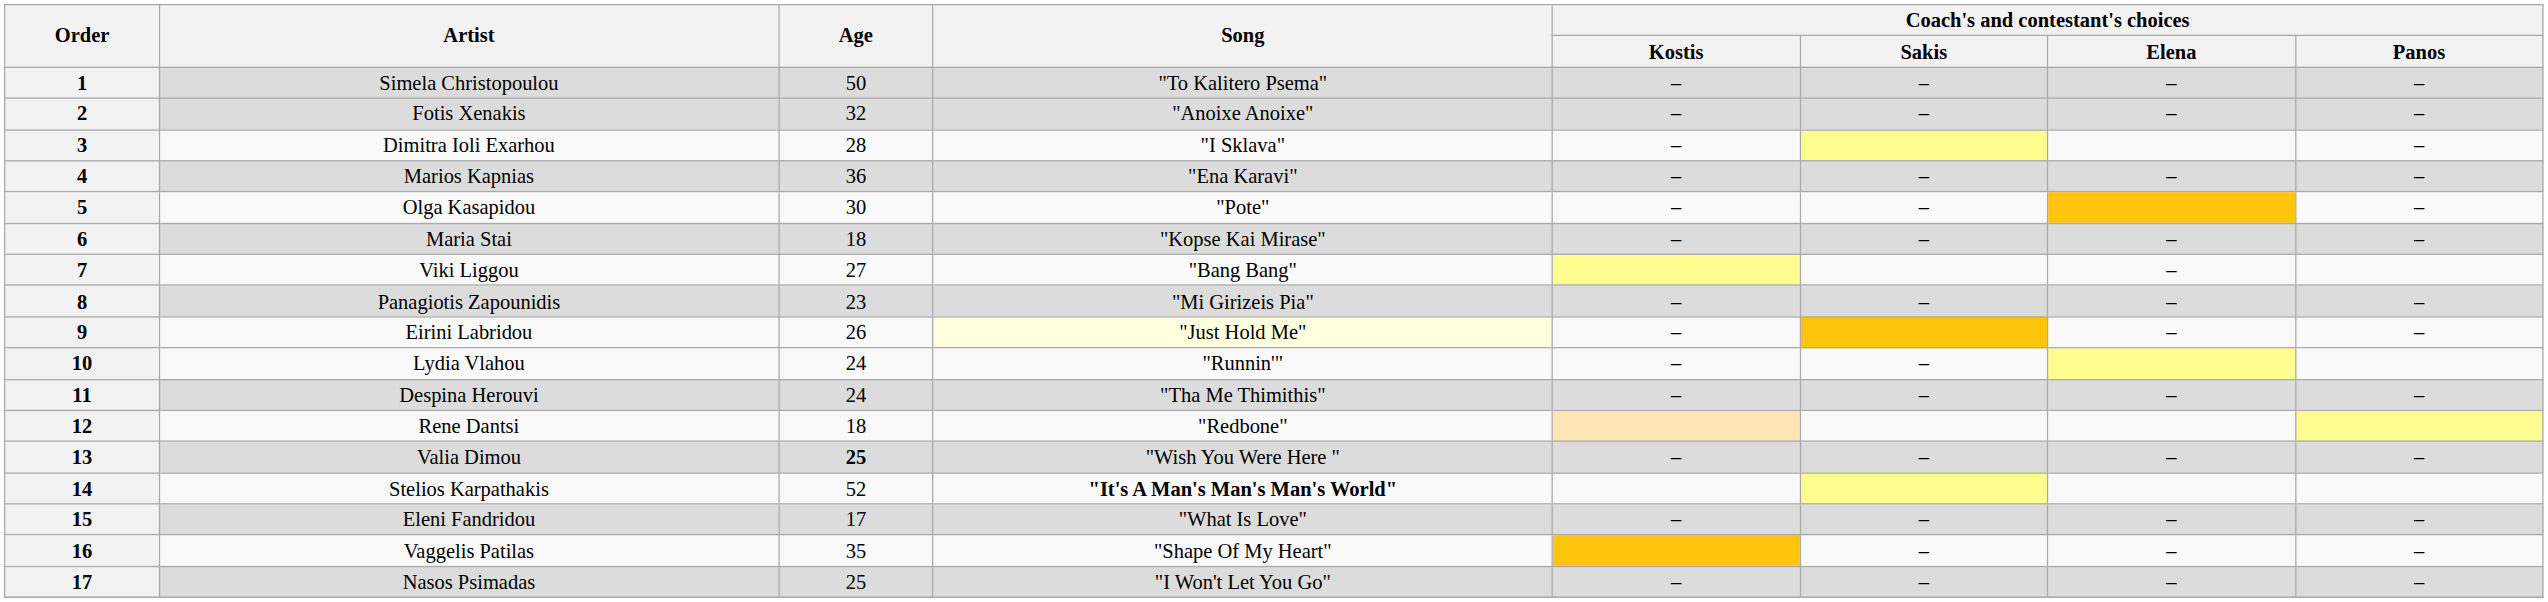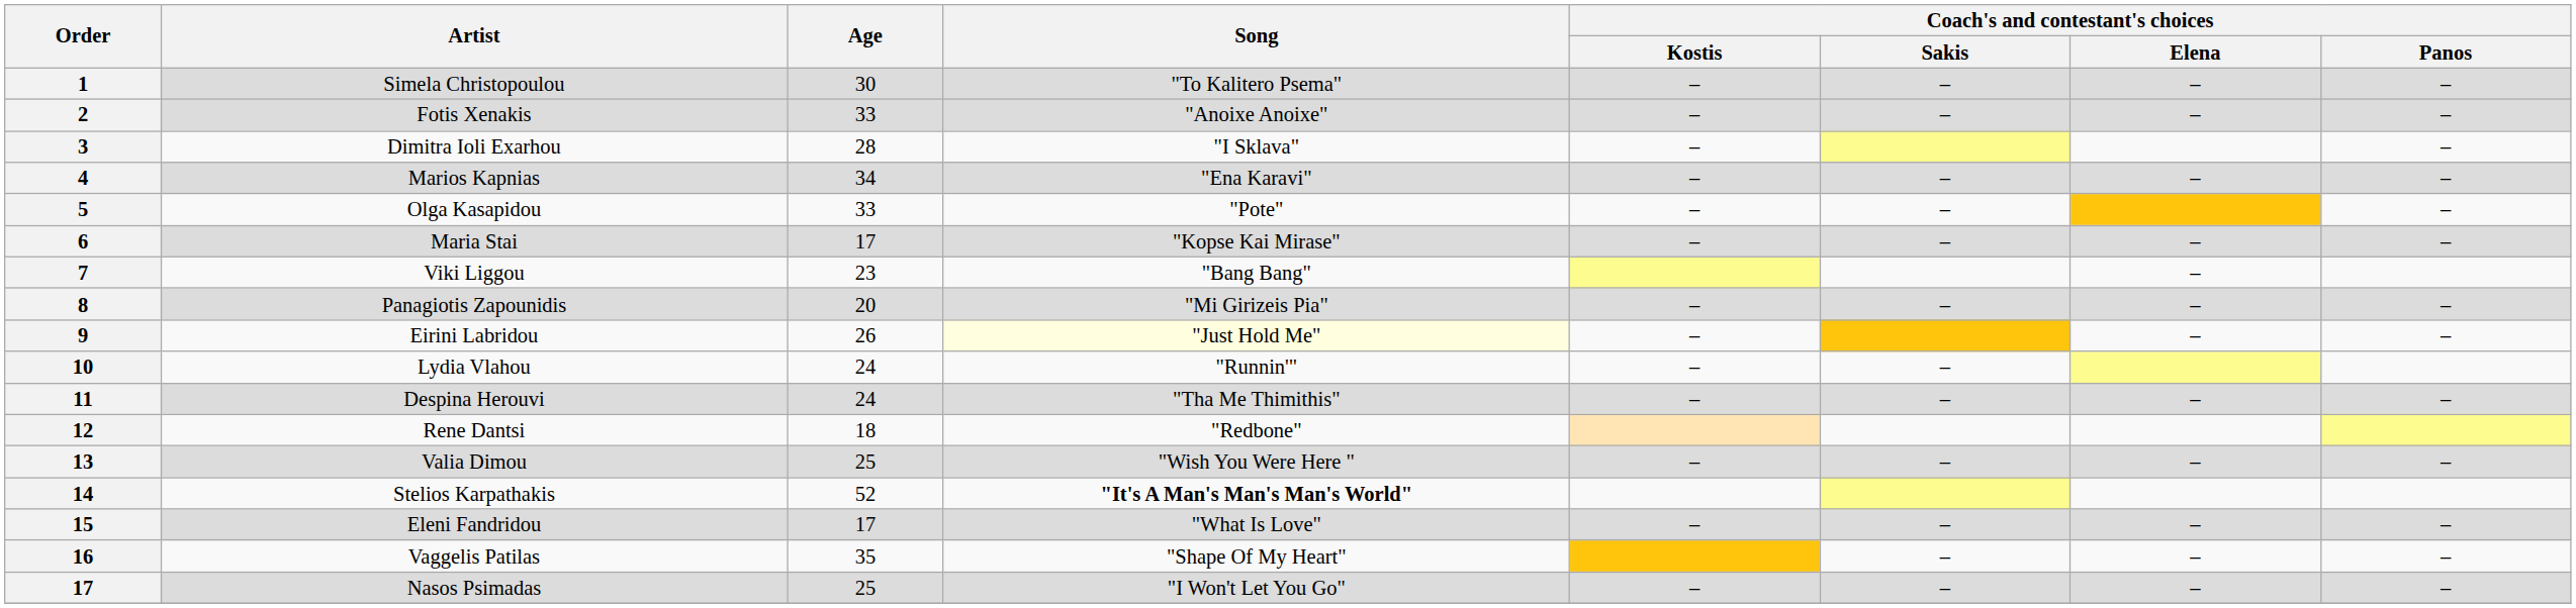 <table class="wikitable" style="text-align:center; line-height:17px; width:100%;">
 <tr>
 <th scope="col" rowspan="2" width="05%">Order</th>
 <th scope="col" rowspan="2" width="20%">Artist</th>
 <th scope="col" rowspan="2" width="05%">Age</th>
 <th scope="col" rowspan="2" width="20%">Song</th>
 <th scope="col" colspan="4" width="32%">Coach's and contestant's choices</th>
 </tr>
 <tr>
 <th width="08%">Kostis</th>
 <th width="08%">Sakis</th>
 <th width="08%">Elena</th>
 <th width="08%">Panos</th>
 </tr>
 <tr style="background: #DCDCDC;" |>
 <th>1</th>
 <td>Simela Christopoulou</td>
-<td>50</td>
+<td>30</td>
 <td>"To Kalitero Psema"</td>
 <td>–</td>
 <td>–</td>
 <td>–</td>
 <td>–</td>
 </tr>
 <tr style="background: #DCDCDC;" |>
 <th>2</th>
 <td>Fotis Xenakis</td>
-<td>32</td>
+<td>33</td>
 <td>"Anoixe Anoixe"</td>
 <td>–</td>
 <td>–</td>
 <td>–</td>
 <td>–</td>
 </tr>
 <tr>
 <th>3</th>
 <td>Dimitra Ioli Exarhou</td>
 <td>28</td>
 <td>"I Sklava"</td>
 <td>–</td>
 <td style="background: #fdfc8f;"></td>
 <td></td>
 <td>–</td>
 </tr>
 <tr style="background: #DCDCDC;" |>
 <th>4</th>
 <td>Marios Kapnias</td>
-<td>36</td>
+<td>34</td>
 <td>"Ena Karavi"</td>
 <td>–</td>
 <td>–</td>
 <td>–</td>
 <td>–</td>
 </tr>
 <tr>
 <th>5</th>
 <td>Olga Kasapidou</td>
-<td>30</td>
+<td>33</td>
 <td>"Pote"</td>
 <td>–</td>
 <td>–</td>
 <td style="background: #FFC50C;"></td>
 <td>–</td>
 </tr>
 <tr style="background: #DCDCDC;" |>
 <th>6</th>
 <td>Maria Stai</td>
-<td>18</td>
+<td>17</td>
 <td>"Kopse Kai Mirase"</td>
 <td>–</td>
 <td>–</td>
 <td>–</td>
 <td>–</td>
 </tr>
 <tr>
 <th>7</th>
 <td>Viki Liggou</td>
-<td>27</td>
+<td>23</td>
 <td>"Bang Bang"</td>
 <td style="background: #fdfc8f;"></td>
 <td></td>
 <td>–</td>
 <td></td>
 </tr>
 <tr style="background: #DCDCDC;" |>
 <th>8</th>
 <td>Panagiotis Zapounidis</td>
-<td>23</td>
+<td>20</td>
 <td>"Mi Girizeis Pia"</td>
 <td>–</td>
 <td>–</td>
 <td>–</td>
 <td>–</td>
 </tr>
 <tr>
 <th>9</th>
 <td>Eirini Labridou</td>
 <td>26</td>
 <td style="background: lightyellow;">"Just Hold Me"</td>
 <td>–</td>
 <td style="background: #FFC50C;"></td>
 <td>–</td>
 <td>–</td>
 </tr>
 <tr>
 <th>10</th>
 <td>Lydia Vlahou</td>
 <td>24</td>
 <td>"Runnin'"</td>
 <td>–</td>
 <td>–</td>
 <td style="background: #fdfc8f;"></td>
 <td></td>
 </tr>
 <tr style="background: #DCDCDC;" |>
 <th>11</th>
 <td>Despina Herouvi</td>
 <td>24</td>
 <td>"Tha Me Thimithis"</td>
 <td>–</td>
 <td>–</td>
 <td>–</td>
 <td>–</td>
 </tr>
 <tr>
 <th>12</th>
 <td>Rene Dantsi</td>
 <td>18</td>
 <td>"Redbone"</td>
 <td bgcolor="#ffe5b4"><strong></strong></td>
 <td></td>
 <td></td>
 <td style="background: #fdfc8f;"></td>
 </tr>
 <tr style="background: #DCDCDC;" |>
 <th>13</th>
 <td>Valia Dimou</td>
-<td><strong>25</strong></td>
+<td>25</td>
 <td>"Wish You Were Here "</td>
 <td>–</td>
 <td>–</td>
 <td>–</td>
 <td>–</td>
 </tr>
 <tr>
 <th>14</th>
 <td>Stelios Karpathakis</td>
 <td>52</td>
 <td><strong>"It's A Man's Man's Man's World"</strong></td>
 <td></td>
 <td style="background: #fdfc8f;"></td>
 <td></td>
 <td></td>
 </tr>
 <tr style="background: #DCDCDC;" |>
 <th>15</th>
 <td>Eleni Fandridou</td>
 <td>17</td>
 <td>"What Is Love"</td>
 <td>–</td>
 <td>–</td>
 <td>–</td>
 <td>–</td>
 </tr>
 <tr>
 <th>16</th>
 <td>Vaggelis Patilas</td>
 <td>35</td>
 <td>"Shape Of My Heart"</td>
 <td style="background: #FFC50C;"></td>
 <td>–</td>
 <td>–</td>
 <td>–</td>
 </tr>
 <tr style="background: #DCDCDC;" |>
 <th>17</th>
 <td>Nasos Psimadas</td>
 <td>25</td>
 <td>"I Won't Let You Go"</td>
 <td>–</td>
 <td>–</td>
 <td>–</td>
 <td>–</td>
 </tr>
 <tr>
 </tr>
 </table>
